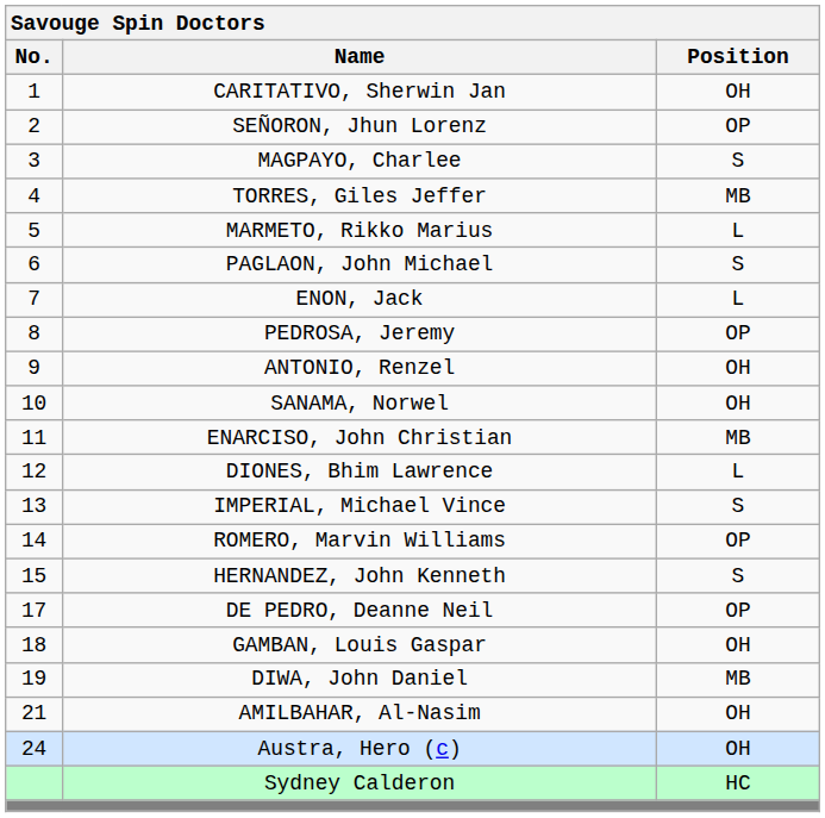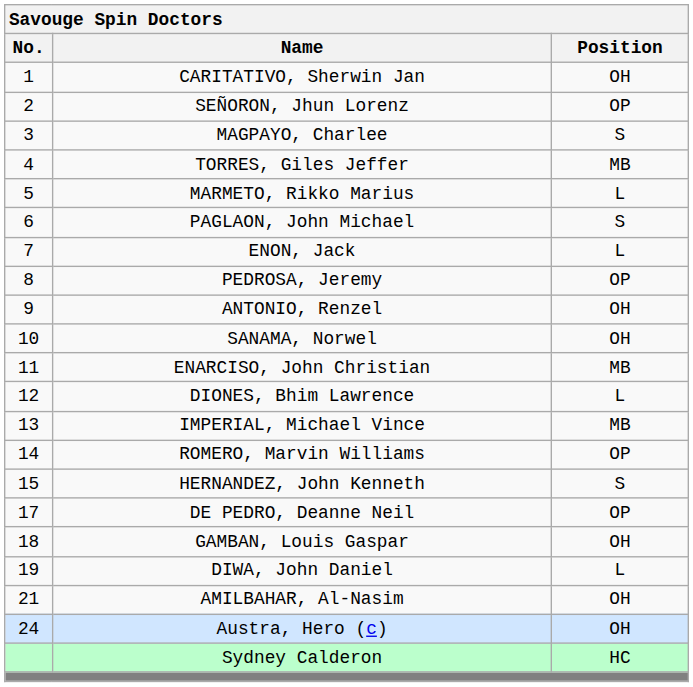 <table class='wikitable mw-collapsible mw-collapsed' style='text-align: center; width: 500px; border: none;'>
 <tr>
 <th style='text-align: left;' colspan=3>Savouge Spin Doctors</th>
 </tr>
 <tr>
 <th style="width:7%">No.</th>
 <th>Name</th>
 <th style="width:20%">Position</th>
 </tr>
 <tr>
 <td>1</td>
 <td>CARITATIVO, Sherwin Jan</td>
 <td>OH</td>
 </tr>
 <tr>
 <td>2</td>
 <td>SEÑORON, Jhun Lorenz</td>
 <td>OP</td>
 </tr>
 <tr>
 <td>3</td>
 <td>MAGPAYO, Charlee</td>
 <td>S</td>
 </tr>
 <tr>
 <td>4</td>
 <td>TORRES, Giles Jeffer</td>
 <td>MB</td>
 </tr>
 <tr>
 <td>5</td>
 <td>MARMETO, Rikko Marius</td>
 <td>L</td>
 </tr>
 <tr>
 <td>6</td>
 <td>PAGLAON, John Michael</td>
 <td>S</td>
 </tr>
 <tr>
 <td>7</td>
 <td>ENON, Jack</td>
 <td>L</td>
 </tr>
 <tr>
 <td>8</td>
 <td>PEDROSA, Jeremy</td>
 <td>OP</td>
 </tr>
 <tr>
 <td>9</td>
 <td>ANTONIO, Renzel</td>
 <td>OH</td>
 </tr>
 <tr>
 <td>10</td>
 <td>SANAMA, Norwel</td>
 <td>OH</td>
 </tr>
 <tr>
 <td>11</td>
 <td>ENARCISO, John Christian</td>
 <td>MB</td>
 </tr>
 <tr>
 <td>12</td>
 <td>DIONES, Bhim Lawrence</td>
 <td>L</td>
 </tr>
 <tr>
 <td>13</td>
 <td>IMPERIAL, Michael Vince</td>
-<td>S</td>
+<td>MB</td>
 </tr>
 <tr>
 <td>14</td>
 <td>ROMERO, Marvin Williams</td>
 <td>OP</td>
 </tr>
 <tr>
 <td>15</td>
 <td>HERNANDEZ, John Kenneth</td>
 <td>S</td>
 </tr>
 <tr>
 <td>17</td>
 <td>DE PEDRO, Deanne Neil</td>
 <td>OP</td>
 </tr>
 <tr>
 <td>18</td>
 <td>GAMBAN, Louis Gaspar</td>
 <td>OH</td>
 </tr>
 <tr>
 <td>19</td>
 <td>DIWA, John Daniel</td>
-<td>MB</td>
+<td>L</td>
 </tr>
 <tr>
 <td>21</td>
 <td>AMILBAHAR, Al-Nasim</td>
 <td>OH</td>
 </tr>
 <tr bgcolor=#DOE6FF>
 <td>24</td>
 <td>Austra, Hero (<a href='#'>c</a>)</td>
 <td>OH</td>
 </tr>
 <tr bgcolor=#BBFFCC>
 <td></td>
 <td>Sydney Calderon</td>
 <td>HC</td>
 </tr>
 <tr>
 <th style='background: grey;' colspan=3></th>
 </tr>
 </table>
